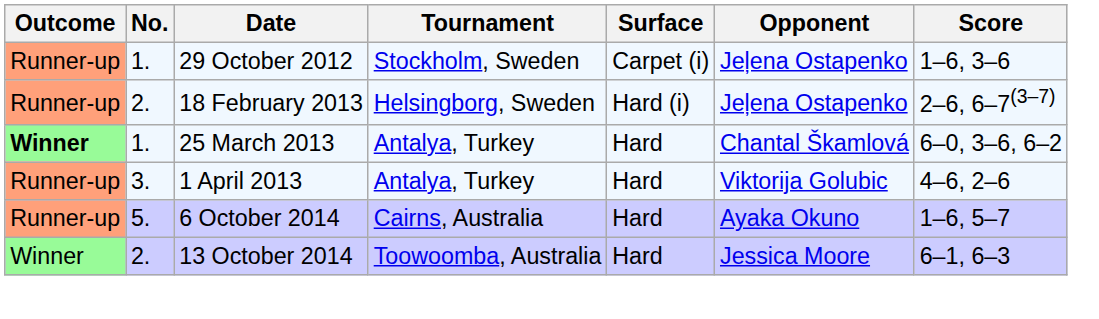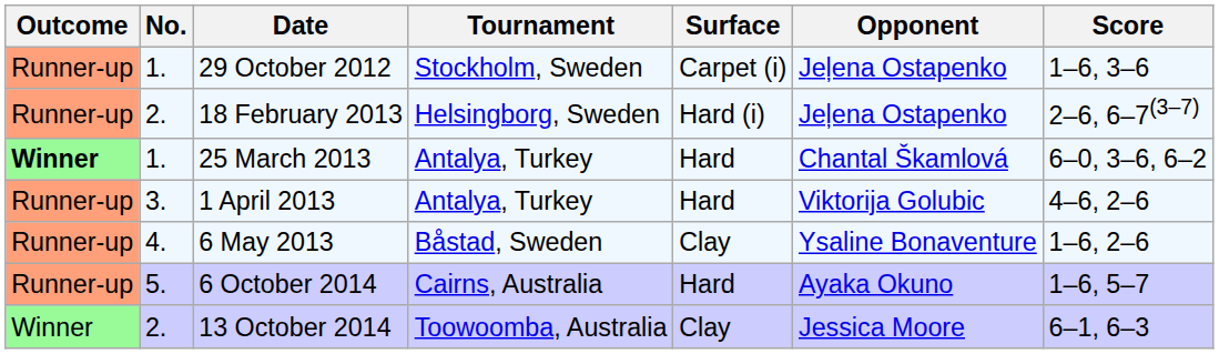 <table class="sortable wikitable" style=font-size:97%>
 <tr>
 <th>Outcome</th>
 <th>No.</th>
 <th>Date</th>
 <th>Tournament</th>
 <th>Surface</th>
 <th>Opponent</th>
 <th>Score</th>
 </tr>
 <tr style="background:#f0f8ff;">
 <td style="background:#ffa07a;">Runner-up</td>
 <td>1.</td>
 <td>29 October 2012</td>
 <td><a href='#'>Stockholm</a>, Sweden</td>
 <td>Carpet (i)</td>
 <td> <a href='#'>Jeļena Ostapenko</a></td>
 <td>1–6, 3–6</td>
 </tr>
 <tr style="background:#f0f8ff;">
 <td style="background:#ffa07a;">Runner-up</td>
 <td>2.</td>
 <td>18 February 2013</td>
 <td><a href='#'>Helsingborg</a>, Sweden</td>
 <td>Hard (i)</td>
 <td> <a href='#'>Jeļena Ostapenko</a></td>
 <td>2–6, 6–7<sup>(3–7)</sup></td>
 </tr>
 <tr style="background:#f0f8ff;">
 <td style="background:#98fb98;"><strong>Winner</strong></td>
 <td>1.</td>
 <td>25 March 2013</td>
 <td><a href='#'>Antalya</a>, Turkey</td>
 <td>Hard</td>
 <td> <a href='#'>Chantal Škamlová</a></td>
 <td>6–0, 3–6, 6–2</td>
 </tr>
 <tr style="background:#f0f8ff;">
 <td style="background:#ffa07a;">Runner-up</td>
 <td>3.</td>
 <td>1 April 2013</td>
 <td><a href='#'>Antalya</a>, Turkey</td>
 <td>Hard</td>
 <td> <a href='#'>Viktorija Golubic</a></td>
 <td>4–6, 2–6</td>
 </tr>
+<tr style="background:#f0f8ff;">
+<td style="background:#ffa07a;">Runner-up</td>
+<td>4.</td>
+<td>6 May 2013</td>
+<td><a href='#'>Båstad</a>, Sweden</td>
+<td>Clay</td>
+<td> <a href='#'>Ysaline Bonaventure</a></td>
+<td>1–6, 2–6</td>
+</tr>
 <tr style="background:#ccccff;">
 <td style="background:#ffa07a;">Runner-up</td>
 <td>5.</td>
 <td>6 October 2014</td>
 <td><a href='#'>Cairns</a>, Australia</td>
 <td>Hard</td>
 <td> <a href='#'>Ayaka Okuno</a></td>
 <td>1–6, 5–7</td>
 </tr>
 <tr style="background:#ccccff;">
 <td style="background:#98fb98;">Winner</td>
 <td>2.</td>
 <td>13 October 2014</td>
 <td><a href='#'>Toowoomba</a>, Australia</td>
-<td>Hard</td>
+<td>Clay</td>
 <td> <a href='#'>Jessica Moore</a></td>
 <td>6–1, 6–3</td>
 </tr>
 </table>
